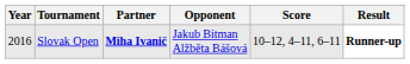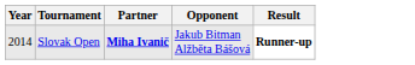 <table class="sortable wikitable" style="font-size: 90%;">
 <tr>
 <th>Year</th>
 <th>Tournament</th>
 <th>Partner</th>
 <th>Opponent</th>
-<th>Score</th>
 <th>Result</th>
 </tr>
 <tr style="background:#E9E9E9">
-<td align="center">2016</td>
+<td align="center">2014</td>
 <td align="left"><a href='#'>Slovak Open</a></td>
 <td align="left"><strong> <a href='#'>Miha Ivanič</a></strong></td>
 <td align="left"> <a href='#'>Jakub Bitman</a><br> <a href='#'>Alžběta Bášová</a></td>
-<td align="left">10–12, 4–11, 6–11</td>
 <td style="text-align:left; background:white"> <strong>Runner-up</strong></td>
 </tr>
 </table>
